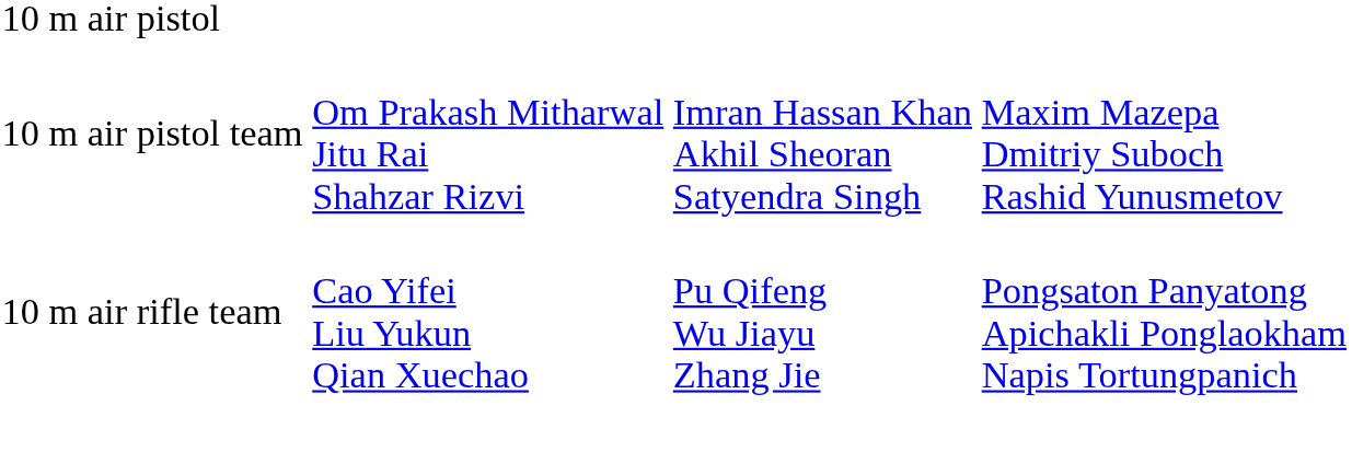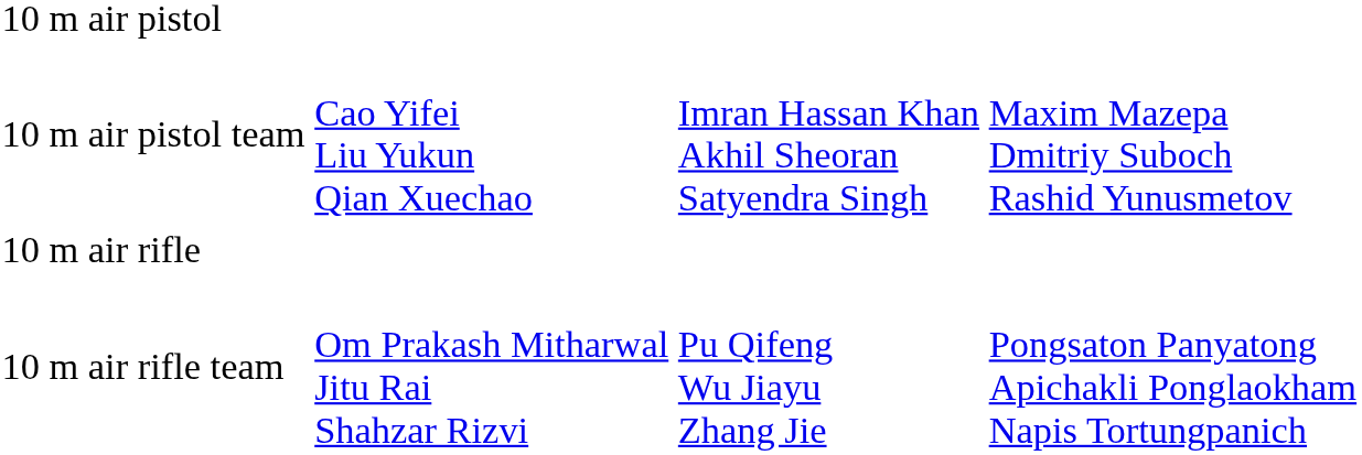 <table>
 <tr>
 <td>10 m air pistol</td>
 <td></td>
 <td></td>
 <td></td>
 </tr>
 <tr>
 <td>10 m air pistol team</td>
-<td><br><a href='#'>Om Prakash Mitharwal</a><br><a href='#'>Jitu Rai</a><br><a href='#'>Shahzar Rizvi</a></td>
+<td><br><a href='#'>Cao Yifei</a><br><a href='#'>Liu Yukun</a><br><a href='#'>Qian Xuechao</a></td>
 <td><br><a href='#'>Imran Hassan Khan</a><br><a href='#'>Akhil Sheoran</a><br><a href='#'>Satyendra Singh</a></td>
 <td><br><a href='#'>Maxim Mazepa</a><br><a href='#'>Dmitriy Suboch</a><br><a href='#'>Rashid Yunusmetov</a></td>
 </tr>
 <tr>
+<td>10 m air rifle</td>
+<td></td>
+<td></td>
+<td></td>
+</tr>
+<tr>
 <td>10 m air rifle team</td>
-<td><br><a href='#'>Cao Yifei</a><br><a href='#'>Liu Yukun</a><br><a href='#'>Qian Xuechao</a></td>
+<td><br><a href='#'>Om Prakash Mitharwal</a><br><a href='#'>Jitu Rai</a><br><a href='#'>Shahzar Rizvi</a></td>
 <td><br><a href='#'>Pu Qifeng</a><br><a href='#'>Wu Jiayu</a><br><a href='#'>Zhang Jie</a></td>
 <td><br><a href='#'>Pongsaton Panyatong</a><br><a href='#'>Apichakli Ponglaokham</a><br><a href='#'>Napis Tortungpanich</a></td>
 </tr>
 </table>
